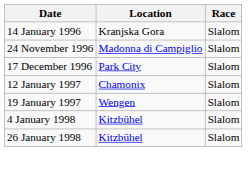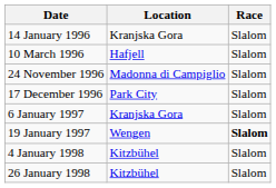 <table class="wikitable">
 <tr>
 <th>Date</th>
 <th>Location</th>
 <th>Race</th>
 </tr>
 <tr>
 <td>14 January 1996</td>
 <td> Kranjska Gora</td>
+<td>Slalom</td>
+</tr>
+<tr>
+<td>10 March 1996</td>
+<td> <a href='#'>Hafjell</a></td>
 <td>Slalom</td>
 </tr>
 <tr>
 <td>24 November 1996</td>
 <td> <a href='#'>Madonna di Campiglio</a></td>
 <td>Slalom</td>
 </tr>
 <tr>
 <td>17 December 1996</td>
 <td> <a href='#'>Park City</a></td>
 <td>Slalom</td>
 </tr>
 <tr>
-<td>12 January 1997</td>
-<td> <a href='#'>Chamonix</a></td>
+<td>6 January 1997</td>
+<td> <a href='#'>Kranjska Gora</a></td>
 <td>Slalom</td>
 </tr>
 <tr>
 <td>19 January 1997</td>
 <td> <a href='#'>Wengen</a></td>
-<td>Slalom</td>
+<td><strong>Slalom</strong></td>
 </tr>
 <tr>
 <td>4 January 1998</td>
 <td> <a href='#'>Kitzbühel</a></td>
 <td>Slalom</td>
 </tr>
 <tr>
 <td>26 January 1998</td>
 <td> <a href='#'>Kitzbühel</a></td>
 <td>Slalom</td>
 </tr>
 </table>
